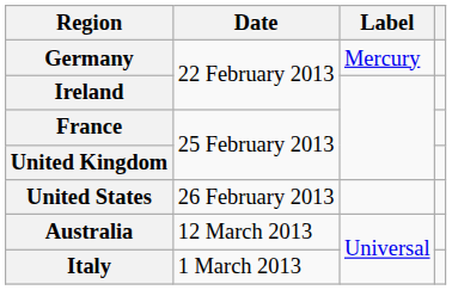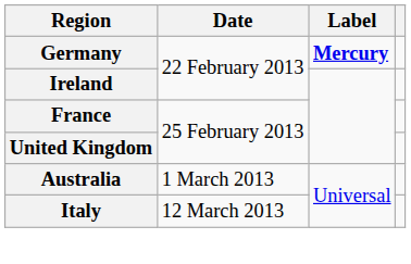 <table class="wikitable plainrowheaders">
 <tr>
 <th scope="col">Region</th>
 <th scope="col">Date</th>
 <th scope="col">Label</th>
 <th scope="col"></th>
 </tr>
 <tr>
 <th scope="row">Germany</th>
 <td rowspan="2">22 February 2013</td>
-<td><a href='#'>Mercury</a></td>
+<td><strong><a href='#'>Mercury</a></strong></td>
 <td align="center"></td>
 </tr>
 <tr>
 <th scope="row">Ireland</th>
 <td rowspan="3"></td>
 <td align="center"></td>
 </tr>
 <tr>
 <th scope="row">France</th>
 <td rowspan="2">25 February 2013</td>
 <td align="center"></td>
 </tr>
 <tr>
 <th scope="row">United Kingdom</th>
 <td align="center"></td>
 </tr>
 <tr>
-<th scope="row">United States</th>
-<td>26 February 2013</td>
-<td></td>
-<td align="center"></td>
-</tr>
-<tr>
 <th scope="row">Australia</th>
-<td>12 March 2013</td>
+<td>1 March 2013</td>
 <td rowspan="2"><a href='#'>Universal</a></td>
 <td align="center"></td>
 </tr>
 <tr>
 <th scope="row">Italy</th>
-<td>1 March 2013</td>
+<td>12 March 2013</td>
 <td align="center"></td>
 </tr>
 </table>
